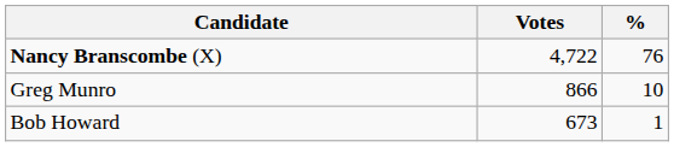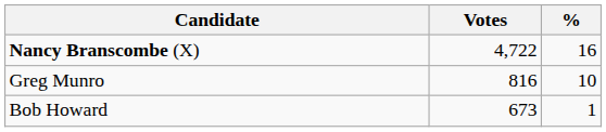 <table style="width:500px;" class="wikitable">
 <tr>
 <th align="center">Candidate</th>
 <th align="center">Votes</th>
 <th align="center">%</th>
 </tr>
 <tr>
 <td align="left"><strong>Nancy Branscombe</strong> (X)</td>
 <td align="right">4,722</td>
-<td align="right">76</td>
+<td align="right">16</td>
 </tr>
 <tr>
 <td align="left">Greg Munro</td>
-<td align="right">866</td>
+<td align="right">816</td>
 <td align="right">10</td>
 </tr>
 <tr>
 <td align="left">Bob Howard</td>
 <td align="right">673</td>
 <td align="right">1</td>
 </tr>
 </table>
